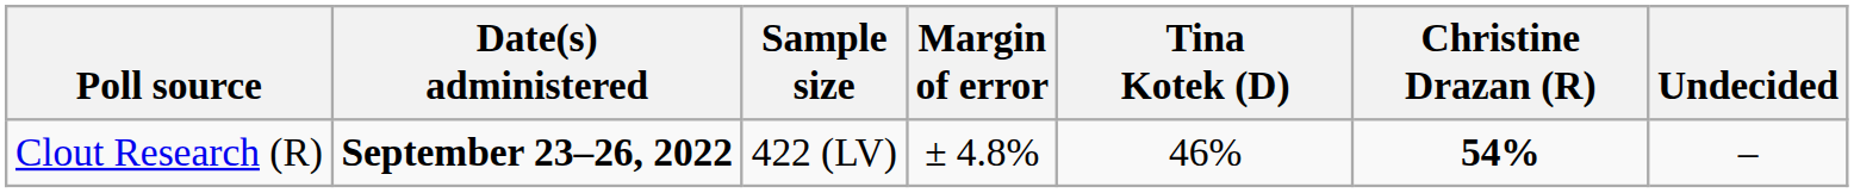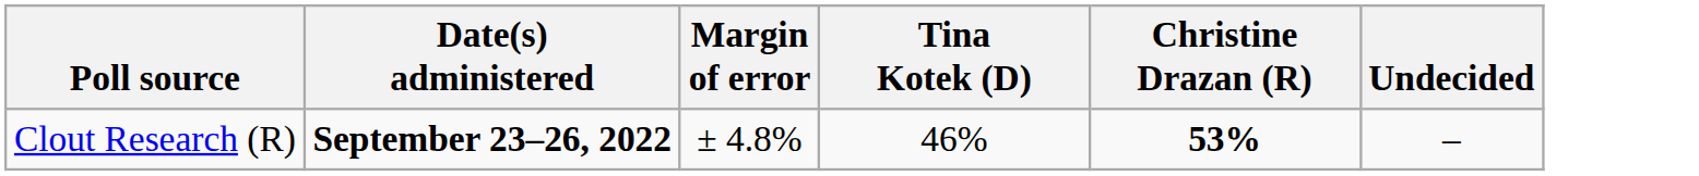 <table class="wikitable" style="font-size:90%;text-align:center;">
 <tr valign=bottom>
 <th>Poll source</th>
 <th>Date(s)<br>administered</th>
-<th>Sample<br>size</th>
 <th>Margin<br>of error</th>
 <th style="width:100px;">Tina<br>Kotek (D)</th>
 <th style="width:100px;">Christine<br>Drazan (R)</th>
 <th>Undecided</th>
 </tr>
 <tr>
 <td style="text-align:left;"><a href='#'>Clout Research</a> (R)</td>
 <td><strong>September 23–26, 2022</strong></td>
-<td>422 (LV)</td>
 <td>± 4.8%</td>
 <td>46%</td>
-<td><strong>54%</strong></td>
+<td><strong>53%</strong></td>
 <td>–</td>
 </tr>
 </table>
